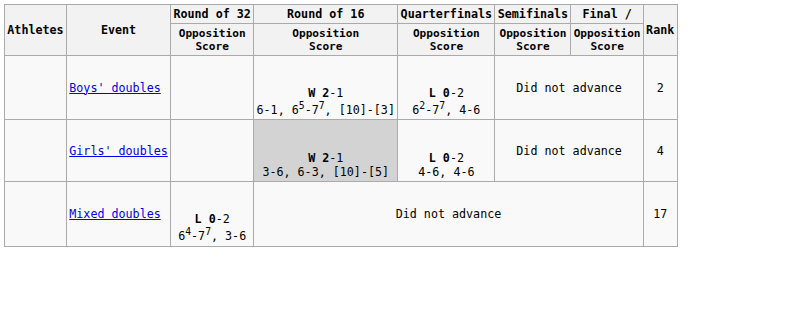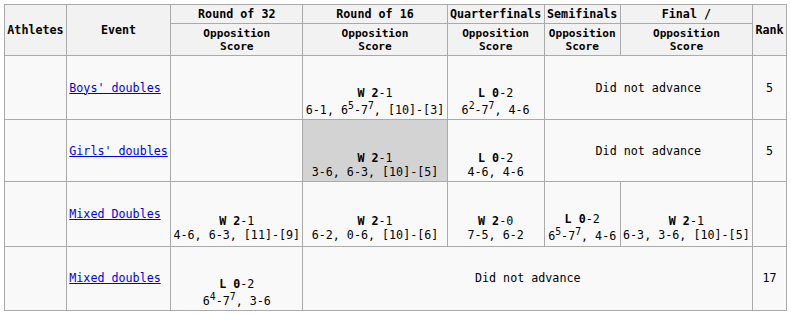 <table class=wikitable style="font-size:90%">
 <tr>
 <th rowspan="2">Athletes</th>
 <th rowspan="2">Event</th>
 <th>Round of 32</th>
 <th>Round of 16</th>
 <th>Quarterfinals</th>
 <th>Semifinals</th>
 <th>Final / </th>
 <th rowspan=2>Rank</th>
 </tr>
 <tr style="font-size:95%">
 <th>Opposition<br>Score</th>
 <th>Opposition<br>Score</th>
 <th>Opposition<br>Score</th>
 <th>Opposition<br>Score</th>
 <th>Opposition<br>Score</th>
 </tr>
 <tr align=center>
 <td align=left><br></td>
 <td align=left><a href='#'>Boys' doubles</a></td>
 <td></td>
 <td><br><br><strong>W</strong> <strong>2</strong>-1 <br> 6-1, 6<sup>5</sup>-7<sup>7</sup>, [10]-[3]</td>
 <td><br><br><strong>L</strong> <strong>0</strong>-2 <br> 6<sup>2</sup>-7<sup>7</sup>, 4-6</td>
 <td colspan=2>Did not advance</td>
-<td>2</td>
+<td>5</td>
 </tr>
 <tr align=center>
 <td align=left><br></td>
 <td align=left><a href='#'>Girls' doubles</a></td>
 <td></td>
 <td style="background: lightgrey;"><br><br><strong>W</strong> <strong>2</strong>-1 <br> 3-6, 6-3, [10]-[5]</td>
 <td><br><br><strong>L</strong> <strong>0</strong>-2 <br> 4-6, 4-6</td>
 <td colspan=2>Did not advance</td>
-<td>4</td>
+<td>5</td>
+</tr>
+<tr align=center>
+<td align=left><br></td>
+<td align=left><a href='#'>Mixed Doubles</a></td>
+<td><br><br><strong>W</strong> <strong>2</strong>-1 <br> 4-6, 6-3, [11]-[9]</td>
+<td><br><br><strong>W</strong> <strong>2</strong>-1 <br> 6-2, 0-6, [10]-[6]</td>
+<td><br><br><strong>W</strong> <strong>2</strong>-0 <br> 7-5, 6-2</td>
+<td><br><br><strong>L</strong> <strong>0</strong>-2 <br> 6<sup>5</sup>-7<sup>7</sup>, 4-6</td>
+<td><br><br><strong>W</strong> <strong>2</strong>-1 <br> 6-3, 3-6, [10]-[5]</td>
+<td></td>
 </tr>
 <tr align=center>
 <td align=left><br></td>
 <td align=left><a href='#'>Mixed doubles</a></td>
 <td><br><br><strong>L</strong> <strong>0</strong>-2 <br> 6<sup>4</sup>-7<sup>7</sup>, 3-6</td>
 <td colspan=4>Did not advance</td>
 <td>17</td>
 </tr>
 </table>
